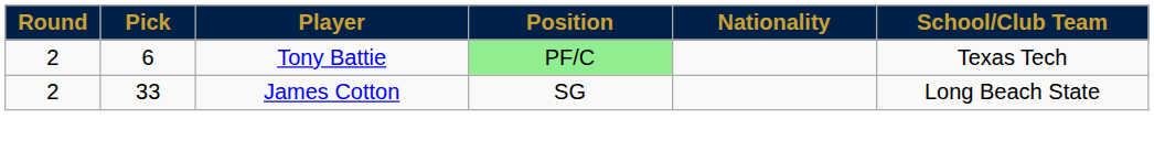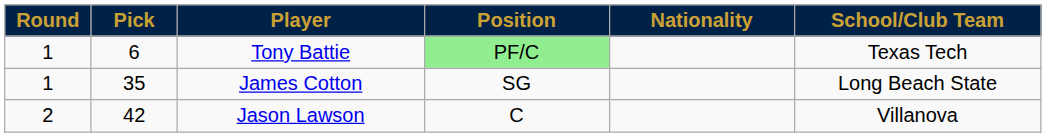 <table class="wikitable sortable sortable">
 <tr>
 <th style="background:#002147;color:#CBA135;" width="7%">Round</th>
 <th style="background:#002147;color:#CBA135;" width="7%">Pick</th>
 <th style="background:#002147;color:#CBA135;" width="20%">Player</th>
 <th style="background:#002147;color:#CBA135;" width="15%">Position</th>
 <th style="background:#002147;color:#CBA135;" width="15%">Nationality</th>
 <th style="background:#002147;color:#CBA135;" width="20%">School/Club Team</th>
 </tr>
 <tr style="text-align: center">
-<td>2</td>
+<td>1</td>
 <td>6</td>
 <td><a href='#'>Tony Battie</a></td>
 <td style="background: lightgreen;">PF/C</td>
 <td></td>
 <td>Texas Tech</td>
 </tr>
 <tr style="text-align: center">
-<td>2</td>
-<td>33</td>
+<td>1</td>
+<td>35</td>
 <td><a href='#'>James Cotton</a></td>
 <td>SG</td>
 <td></td>
 <td>Long Beach State</td>
 </tr>
+<tr style="text-align: center">
+<td>2</td>
+<td>42</td>
+<td><a href='#'>Jason Lawson</a></td>
+<td>C</td>
+<td></td>
+<td>Villanova</td>
+</tr>
 </table>
